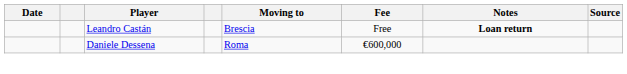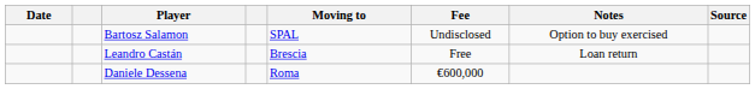 <table class="wikitable sortable">
 <tr>
 <th style="width:80px;">Date</th>
 <th style="width:30px;"></th>
 <th style="width:180px;">Player</th>
 <th style="width:20px;"></th>
 <th style="width:180px;">Moving to</th>
 <th style="width:120px;" class="unsortable">Fee</th>
 <th style="width:250px;" class="unsortable">Notes</th>
 <th style="width:20px;">Source</th>
 </tr>
 <tr>
 <td></td>
 <td align=center></td>
+<td> <a href='#'>Bartosz Salamon</a></td>
+<td align=center></td>
+<td> <a href='#'>SPAL</a></td>
+<td align=center>Undisclosed</td>
+<td align=center>Option to buy exercised</td>
+<td></td>
+</tr>
+<tr>
+<td></td>
+<td align=center></td>
 <td> <a href='#'>Leandro Castán</a></td>
 <td align=center></td>
 <td> <a href='#'>Brescia</a></td>
 <td align=center>Free</td>
-<td align=center><strong>Loan return</strong></td>
+<td align=center>Loan return</td>
 <td></td>
 </tr>
 <tr>
 <td></td>
 <td align=center></td>
 <td> <a href='#'>Daniele Dessena</a></td>
 <td align=center></td>
 <td> <a href='#'>Roma</a></td>
 <td align=center>€600,000</td>
 <td align=center></td>
 <td></td>
 </tr>
 </table>
